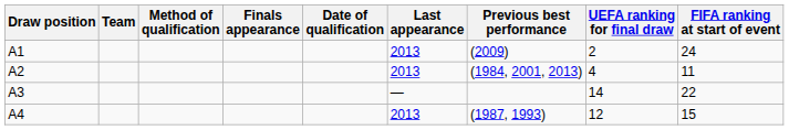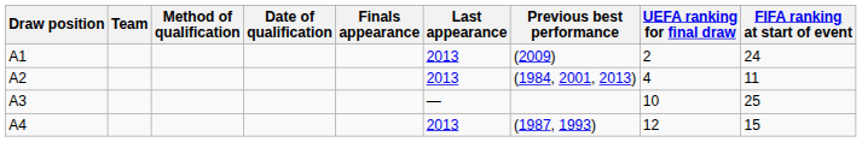 <table class="wikitable sortable">
 <tr>
 <th>Draw position</th>
 <th>Team</th>
 <th>Method of<br>qualification</th>
+<th>Date of<br>qualification</th>
 <th>Finals<br>appearance</th>
-<th>Date of<br>qualification</th>
 <th>Last<br>appearance</th>
 <th>Previous best<br>performance</th>
 <th><a href='#'>UEFA ranking</a><br>for <a href='#'>final draw</a></th>
 <th><a href='#'>FIFA ranking</a><br>at start of event</th>
 </tr>
 <tr>
 <td>A1</td>
 <td></td>
 <td></td>
 <td></td>
 <td></td>
 <td><a href='#'>2013</a></td>
 <td> (<a href='#'>2009</a>)</td>
 <td>2</td>
 <td>24</td>
 </tr>
 <tr>
 <td>A2</td>
 <td></td>
 <td></td>
 <td></td>
 <td></td>
 <td><a href='#'>2013</a></td>
 <td> (<a href='#'>1984</a>, <a href='#'>2001</a>, <a href='#'>2013</a>)</td>
 <td>4</td>
 <td>11</td>
 </tr>
 <tr>
 <td>A3</td>
 <td></td>
 <td></td>
 <td></td>
 <td></td>
 <td>—</td>
 <td></td>
-<td>14</td>
-<td>22</td>
+<td>10</td>
+<td>25</td>
 </tr>
 <tr>
 <td>A4</td>
 <td></td>
 <td></td>
 <td></td>
 <td></td>
 <td><a href='#'>2013</a></td>
 <td> (<a href='#'>1987</a>, <a href='#'>1993</a>)</td>
 <td>12</td>
 <td>15</td>
 </tr>
 </table>
